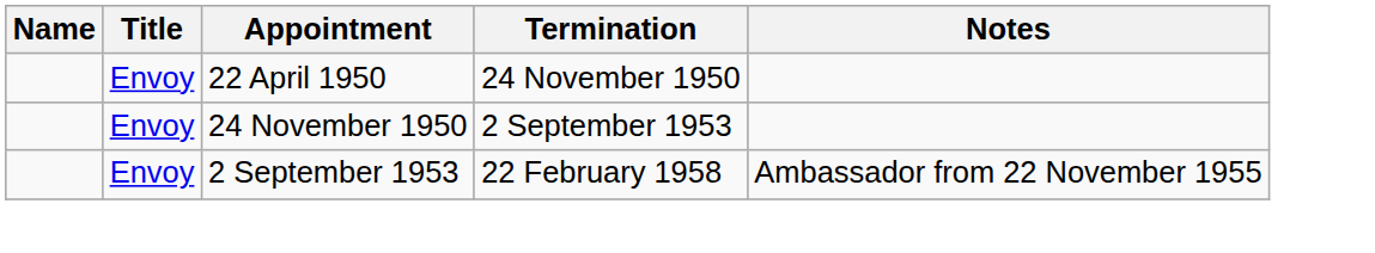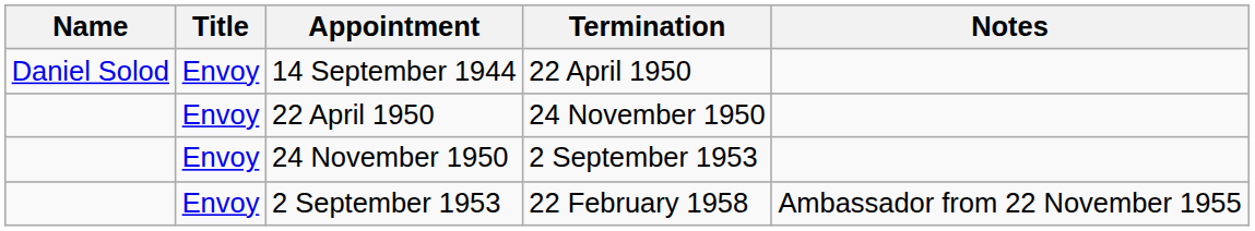 <table class="wikitable">
 <tr valign="middle">
 <th>Name</th>
 <th>Title</th>
 <th>Appointment</th>
 <th>Termination</th>
 <th>Notes</th>
+</tr>
+<tr>
+<td><a href='#'>Daniel Solod</a></td>
+<td><a href='#'>Envoy</a></td>
+<td>14 September 1944</td>
+<td>22 April 1950</td>
+<td></td>
 </tr>
 <tr>
 <td></td>
 <td><a href='#'>Envoy</a></td>
 <td>22 April 1950</td>
 <td>24 November 1950</td>
 <td></td>
 </tr>
 <tr>
 <td></td>
 <td><a href='#'>Envoy</a></td>
 <td>24 November 1950</td>
 <td>2 September 1953</td>
 <td></td>
 </tr>
 <tr>
 <td></td>
 <td><a href='#'>Envoy</a></td>
 <td>2 September 1953</td>
 <td>22 February 1958</td>
 <td>Ambassador from 22 November 1955</td>
 </tr>
 </table>
